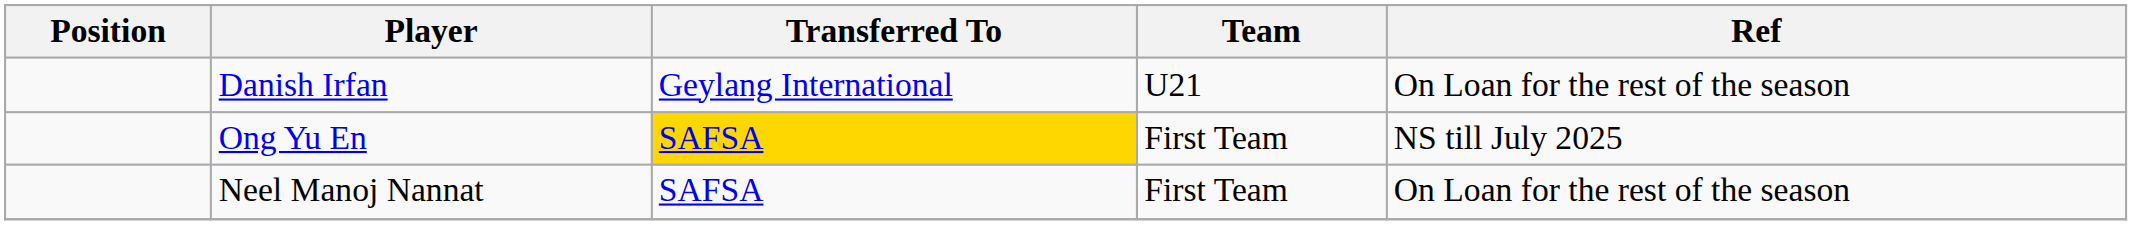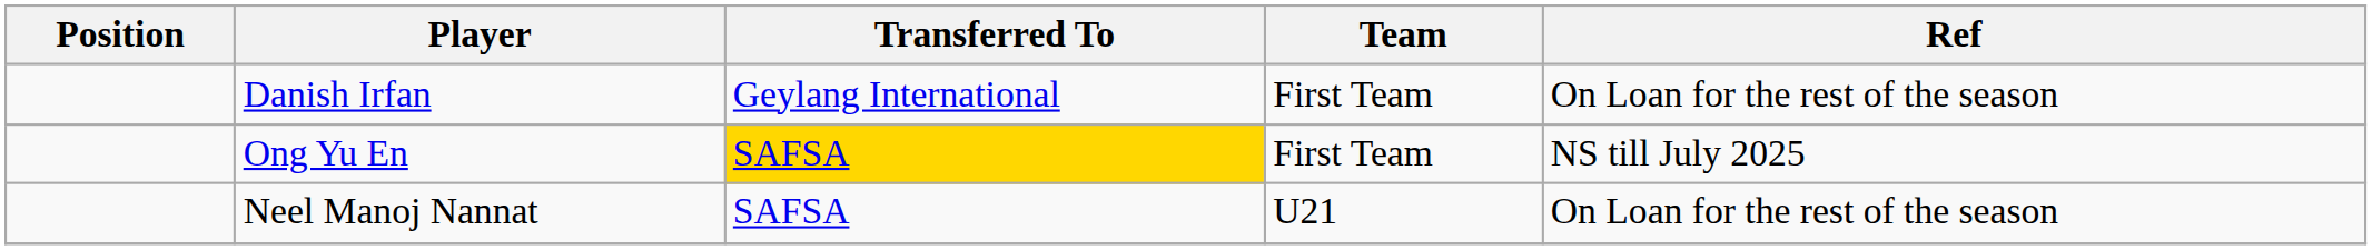 <table class="wikitable sortable" style="width:80%; text-align:center; font-size:100%; text-align:left;">
 <tr>
 <th><strong>Position</strong></th>
 <th><strong>Player</strong></th>
 <th><strong>Transferred To</strong></th>
 <th><strong>Team</strong></th>
 <th><strong>Ref</strong></th>
 </tr>
 <tr>
 <td></td>
 <td> <a href='#'>Danish Irfan</a></td>
 <td> <a href='#'>Geylang International</a></td>
-<td>U21</td>
+<td>First Team</td>
 <td>On Loan for the rest of the season</td>
 </tr>
 <tr>
 <td></td>
 <td> <a href='#'>Ong Yu En</a></td>
 <td style="background: gold;"> <a href='#'>SAFSA</a></td>
 <td>First Team</td>
 <td>NS till July 2025</td>
 </tr>
 <tr>
 <td></td>
 <td> Neel Manoj Nannat</td>
 <td> <a href='#'>SAFSA</a></td>
-<td>First Team</td>
+<td>U21</td>
 <td>On Loan for the rest of the season</td>
 </tr>
 <tr>
 </tr>
 </table>
